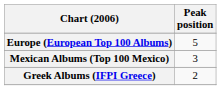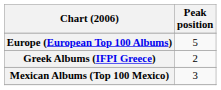 <table class="wikitable sortable plainrowheaders" style="text-align:center;">
 <tr>
 <th>Chart (2006)</th>
 <th>Peak<br>position</th>
 </tr>
 <tr>
 </tr>
 <tr>
 </tr>
 <tr>
 </tr>
 <tr>
 </tr>
 <tr>
 </tr>
 <tr>
 </tr>
 <tr>
 </tr>
 <tr>
 <th scope="row">Europe (<a href='#'>European Top 100 Albums</a>)</th>
 <td>5</td>
 </tr>
 <tr>
 </tr>
 <tr>
 </tr>
 <tr>
-<th scope="row">Mexican Albums (Top 100 Mexico)</th>
-<td>3</td>
+<th scope="row">Greek Albums (<a href='#'>IFPI Greece</a>)</th>
+<td style="text-align:center;">2</td>
 </tr>
 <tr>
 </tr>
 <tr>
 </tr>
 <tr>
 </tr>
 <tr>
 </tr>
 <tr>
 </tr>
 <tr>
-<th scope="row">Greek Albums (<a href='#'>IFPI Greece</a>)</th>
-<td style="text-align:center;">2</td>
+<th scope="row">Mexican Albums (Top 100 Mexico)</th>
+<td>3</td>
 </tr>
 <tr>
 </tr>
 <tr>
 </tr>
 <tr>
 </tr>
 <tr>
 </tr>
 <tr>
 </tr>
 <tr>
 </tr>
 <tr>
 </tr>
 </table>
